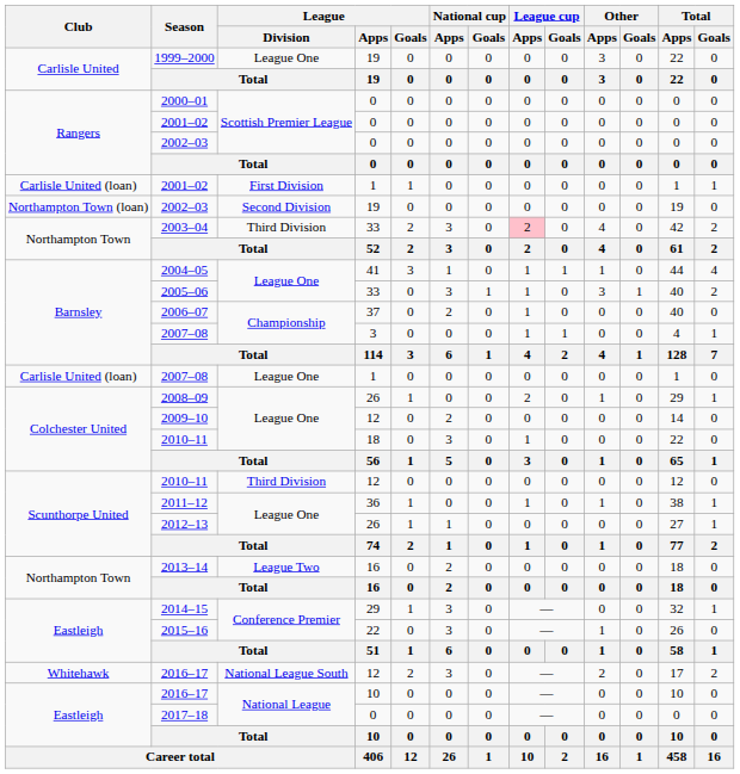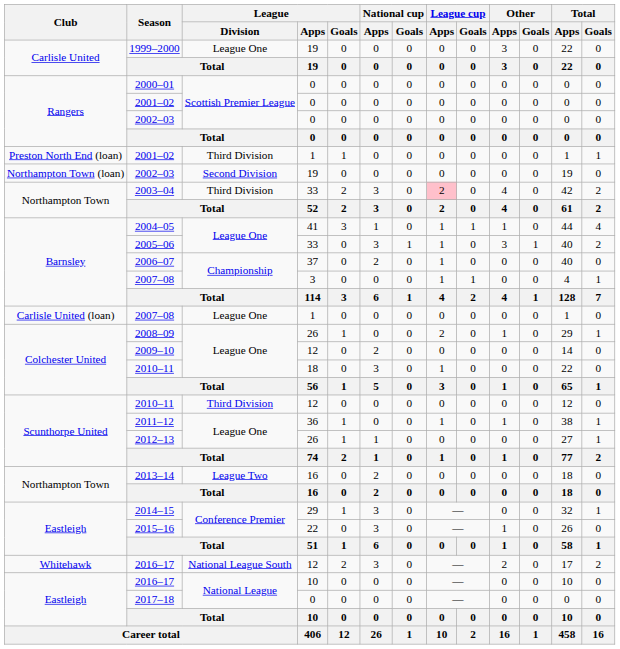 <table class="wikitable" style="text-align:center">
 <tr>
 <th rowspan="2">Club</th>
 <th rowspan="2">Season</th>
 <th colspan="3">League</th>
 <th colspan="2">National cup</th>
 <th colspan="2"><a href='#'>League cup</a></th>
 <th colspan="2">Other</th>
 <th colspan="2">Total</th>
 </tr>
 <tr>
 <th>Division</th>
 <th>Apps</th>
 <th>Goals</th>
 <th>Apps</th>
 <th>Goals</th>
 <th>Apps</th>
 <th>Goals</th>
 <th>Apps</th>
 <th>Goals</th>
 <th>Apps</th>
 <th>Goals</th>
 </tr>
 <tr>
 <td rowspan="2"><a href='#'>Carlisle United</a></td>
 <td><a href='#'>1999–2000</a></td>
 <td>League One</td>
 <td>19</td>
 <td>0</td>
 <td>0</td>
 <td>0</td>
 <td>0</td>
 <td>0</td>
 <td>3</td>
 <td>0</td>
 <td>22</td>
 <td>0</td>
 </tr>
 <tr>
 <th colspan="2">Total</th>
 <th>19</th>
 <th>0</th>
 <th>0</th>
 <th>0</th>
 <th>0</th>
 <th>0</th>
 <th>3</th>
 <th>0</th>
 <th>22</th>
 <th>0</th>
 </tr>
 <tr>
 <td rowspan="4"><a href='#'>Rangers</a></td>
 <td><a href='#'>2000–01</a></td>
 <td rowspan="3"><a href='#'>Scottish Premier League</a></td>
 <td>0</td>
 <td>0</td>
 <td>0</td>
 <td>0</td>
 <td>0</td>
 <td>0</td>
 <td>0</td>
 <td>0</td>
 <td>0</td>
 <td>0</td>
 </tr>
 <tr>
 <td><a href='#'>2001–02</a></td>
 <td>0</td>
 <td>0</td>
 <td>0</td>
 <td>0</td>
 <td>0</td>
 <td>0</td>
 <td>0</td>
 <td>0</td>
 <td>0</td>
 <td>0</td>
 </tr>
 <tr>
 <td><a href='#'>2002–03</a></td>
 <td>0</td>
 <td>0</td>
 <td>0</td>
 <td>0</td>
 <td>0</td>
 <td>0</td>
 <td>0</td>
 <td>0</td>
 <td>0</td>
 <td>0</td>
 </tr>
 <tr>
 <th colspan="2">Total</th>
 <th>0</th>
 <th>0</th>
 <th>0</th>
 <th>0</th>
 <th>0</th>
 <th>0</th>
 <th>0</th>
 <th>0</th>
 <th>0</th>
 <th>0</th>
 </tr>
 <tr>
-<td><a href='#'>Carlisle United</a> (loan)</td>
+<td><a href='#'>Preston North End</a> (loan)</td>
 <td><a href='#'>2001–02</a></td>
-<td><a href='#'>First Division</a></td>
+<td>Third Division</td>
 <td>1</td>
 <td>1</td>
 <td>0</td>
 <td>0</td>
 <td>0</td>
 <td>0</td>
 <td>0</td>
 <td>0</td>
 <td>1</td>
 <td>1</td>
 </tr>
 <tr>
 <td><a href='#'>Northampton Town</a> (loan)</td>
 <td><a href='#'>2002–03</a></td>
 <td><a href='#'>Second Division</a></td>
 <td>19</td>
 <td>0</td>
 <td>0</td>
 <td>0</td>
 <td>0</td>
 <td>0</td>
 <td>0</td>
 <td>0</td>
 <td>19</td>
 <td>0</td>
 </tr>
 <tr>
 <td rowspan="2">Northampton Town</td>
 <td><a href='#'>2003–04</a></td>
 <td>Third Division</td>
 <td>33</td>
 <td>2</td>
 <td>3</td>
 <td>0</td>
 <td style="background: pink;">2</td>
 <td>0</td>
 <td>4</td>
 <td>0</td>
 <td>42</td>
 <td>2</td>
 </tr>
 <tr>
 <th colspan="2">Total</th>
 <th>52</th>
 <th>2</th>
 <th>3</th>
 <th>0</th>
 <th>2</th>
 <th>0</th>
 <th>4</th>
 <th>0</th>
 <th>61</th>
 <th>2</th>
 </tr>
 <tr>
 <td rowspan="5"><a href='#'>Barnsley</a></td>
 <td><a href='#'>2004–05</a></td>
 <td rowspan="2"><a href='#'>League One</a></td>
 <td>41</td>
 <td>3</td>
 <td>1</td>
 <td>0</td>
 <td>1</td>
 <td>1</td>
 <td>1</td>
 <td>0</td>
 <td>44</td>
 <td>4</td>
 </tr>
 <tr>
 <td><a href='#'>2005–06</a></td>
 <td>33</td>
 <td>0</td>
 <td>3</td>
 <td>1</td>
 <td>1</td>
 <td>0</td>
 <td>3</td>
 <td>1</td>
 <td>40</td>
 <td>2</td>
 </tr>
 <tr>
 <td><a href='#'>2006–07</a></td>
 <td rowspan="2"><a href='#'>Championship</a></td>
 <td>37</td>
 <td>0</td>
 <td>2</td>
 <td>0</td>
 <td>1</td>
 <td>0</td>
 <td>0</td>
 <td>0</td>
 <td>40</td>
 <td>0</td>
 </tr>
 <tr>
 <td><a href='#'>2007–08</a></td>
 <td>3</td>
 <td>0</td>
 <td>0</td>
 <td>0</td>
 <td>1</td>
 <td>1</td>
 <td>0</td>
 <td>0</td>
 <td>4</td>
 <td>1</td>
 </tr>
 <tr>
 <th colspan="2">Total</th>
 <th>114</th>
 <th>3</th>
 <th>6</th>
 <th>1</th>
 <th>4</th>
 <th>2</th>
 <th>4</th>
 <th>1</th>
 <th>128</th>
 <th>7</th>
 </tr>
 <tr>
 <td><a href='#'>Carlisle United</a> (loan)</td>
 <td><a href='#'>2007–08</a></td>
 <td>League One</td>
 <td>1</td>
 <td>0</td>
 <td>0</td>
 <td>0</td>
 <td>0</td>
 <td>0</td>
 <td>0</td>
 <td>0</td>
 <td>1</td>
 <td>0</td>
 </tr>
 <tr>
 <td rowspan="4"><a href='#'>Colchester United</a></td>
 <td><a href='#'>2008–09</a></td>
 <td rowspan="3">League One</td>
 <td>26</td>
 <td>1</td>
 <td>0</td>
 <td>0</td>
 <td>2</td>
 <td>0</td>
 <td>1</td>
 <td>0</td>
 <td>29</td>
 <td>1</td>
 </tr>
 <tr>
 <td><a href='#'>2009–10</a></td>
 <td>12</td>
 <td>0</td>
 <td>2</td>
 <td>0</td>
 <td>0</td>
 <td>0</td>
 <td>0</td>
 <td>0</td>
 <td>14</td>
 <td>0</td>
 </tr>
 <tr>
 <td><a href='#'>2010–11</a></td>
 <td>18</td>
 <td>0</td>
 <td>3</td>
 <td>0</td>
 <td>1</td>
 <td>0</td>
 <td>0</td>
 <td>0</td>
 <td>22</td>
 <td>0</td>
 </tr>
 <tr>
 <th colspan="2">Total</th>
 <th>56</th>
 <th>1</th>
 <th>5</th>
 <th>0</th>
 <th>3</th>
 <th>0</th>
 <th>1</th>
 <th>0</th>
 <th>65</th>
 <th>1</th>
 </tr>
 <tr>
 <td rowspan="4"><a href='#'>Scunthorpe United</a></td>
 <td><a href='#'>2010–11</a></td>
 <td><a href='#'>Third Division</a></td>
 <td>12</td>
 <td>0</td>
 <td>0</td>
 <td>0</td>
 <td>0</td>
 <td>0</td>
 <td>0</td>
 <td>0</td>
 <td>12</td>
 <td>0</td>
 </tr>
 <tr>
 <td><a href='#'>2011–12</a></td>
 <td rowspan="2">League One</td>
 <td>36</td>
 <td>1</td>
 <td>0</td>
 <td>0</td>
 <td>1</td>
 <td>0</td>
 <td>1</td>
 <td>0</td>
 <td>38</td>
 <td>1</td>
 </tr>
 <tr>
 <td><a href='#'>2012–13</a></td>
 <td>26</td>
 <td>1</td>
 <td>1</td>
 <td>0</td>
 <td>0</td>
 <td>0</td>
 <td>0</td>
 <td>0</td>
 <td>27</td>
 <td>1</td>
 </tr>
 <tr>
 <th colspan="2">Total</th>
 <th>74</th>
 <th>2</th>
 <th>1</th>
 <th>0</th>
 <th>1</th>
 <th>0</th>
 <th>1</th>
 <th>0</th>
 <th>77</th>
 <th>2</th>
 </tr>
 <tr>
 <td rowspan="2">Northampton Town</td>
 <td><a href='#'>2013–14</a></td>
 <td><a href='#'>League Two</a></td>
 <td>16</td>
 <td>0</td>
 <td>2</td>
 <td>0</td>
 <td>0</td>
 <td>0</td>
 <td>0</td>
 <td>0</td>
 <td>18</td>
 <td>0</td>
 </tr>
 <tr>
 <th colspan="2">Total</th>
 <th>16</th>
 <th>0</th>
 <th>2</th>
 <th>0</th>
 <th>0</th>
 <th>0</th>
 <th>0</th>
 <th>0</th>
 <th>18</th>
 <th>0</th>
 </tr>
 <tr>
 <td rowspan="3"><a href='#'>Eastleigh</a></td>
 <td><a href='#'>2014–15</a></td>
 <td rowspan="2"><a href='#'>Conference Premier</a></td>
 <td>29</td>
 <td>1</td>
 <td>3</td>
 <td>0</td>
 <td colspan="2">—</td>
 <td>0</td>
 <td>0</td>
 <td>32</td>
 <td>1</td>
 </tr>
 <tr>
 <td><a href='#'>2015–16</a></td>
 <td>22</td>
 <td>0</td>
 <td>3</td>
 <td>0</td>
 <td colspan="2">—</td>
 <td>1</td>
 <td>0</td>
 <td>26</td>
 <td>0</td>
 </tr>
 <tr>
 <th colspan="2">Total</th>
 <th>51</th>
 <th>1</th>
 <th>6</th>
 <th>0</th>
 <th>0</th>
 <th>0</th>
 <th>1</th>
 <th>0</th>
 <th>58</th>
 <th>1</th>
 </tr>
 <tr>
 <td><a href='#'>Whitehawk</a></td>
 <td><a href='#'>2016–17</a></td>
 <td><a href='#'>National League South</a></td>
 <td>12</td>
 <td>2</td>
 <td>3</td>
 <td>0</td>
 <td colspan="2">—</td>
 <td>2</td>
 <td>0</td>
 <td>17</td>
 <td>2</td>
 </tr>
 <tr>
 <td rowspan="3"><a href='#'>Eastleigh</a></td>
 <td><a href='#'>2016–17</a></td>
 <td rowspan="2"><a href='#'>National League</a></td>
 <td>10</td>
 <td>0</td>
 <td>0</td>
 <td>0</td>
 <td colspan="2">—</td>
 <td>0</td>
 <td>0</td>
 <td>10</td>
 <td>0</td>
 </tr>
 <tr>
 <td><a href='#'>2017–18</a></td>
 <td>0</td>
 <td>0</td>
 <td>0</td>
 <td>0</td>
 <td colspan="2">—</td>
 <td>0</td>
 <td>0</td>
 <td>0</td>
 <td>0</td>
 </tr>
 <tr>
 <th colspan="2">Total</th>
 <th>10</th>
 <th>0</th>
 <th>0</th>
 <th>0</th>
 <th>0</th>
 <th>0</th>
 <th>0</th>
 <th>0</th>
 <th>10</th>
 <th>0</th>
 </tr>
 <tr>
 <th colspan="3">Career total</th>
 <th>406</th>
 <th>12</th>
 <th>26</th>
 <th>1</th>
 <th>10</th>
 <th>2</th>
 <th>16</th>
 <th>1</th>
 <th>458</th>
 <th>16</th>
 </tr>
 </table>
